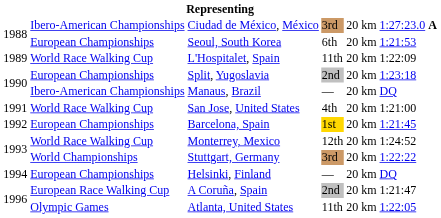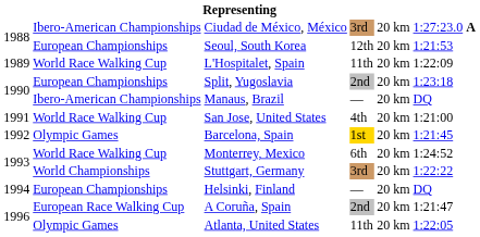 <table>
 <tr>
 <th colspan="6">Representing </th>
 </tr>
 <tr>
 <td rowspan=2>1988</td>
 <td><a href='#'>Ibero-American Championships</a></td>
 <td><a href='#'>Ciudad de México</a>, <a href='#'>México</a></td>
 <td bgcolor="cc9966">3rd</td>
 <td>20 km</td>
 <td><a href='#'>1:27:23.0</a> <strong>A</strong></td>
 </tr>
 <tr>
 <td><a href='#'>European Championships</a></td>
 <td><a href='#'>Seoul, South Korea</a></td>
-<td>6th</td>
+<td>12th</td>
 <td>20 km</td>
 <td><a href='#'>1:21:53</a></td>
 </tr>
 <tr>
 <td>1989</td>
 <td><a href='#'>World Race Walking Cup</a></td>
 <td><a href='#'>L'Hospitalet</a>, <a href='#'>Spain</a></td>
 <td>11th</td>
 <td>20 km</td>
 <td>1:22:09</td>
 </tr>
 <tr>
 <td rowspan=2>1990</td>
 <td><a href='#'>European Championships</a></td>
 <td><a href='#'>Split</a>, <a href='#'>Yugoslavia</a></td>
 <td bgcolor="silver">2nd</td>
 <td>20 km</td>
 <td><a href='#'>1:23:18</a></td>
 </tr>
 <tr>
 <td><a href='#'>Ibero-American Championships</a></td>
 <td><a href='#'>Manaus</a>, <a href='#'>Brazil</a></td>
 <td>—</td>
 <td>20 km</td>
 <td><a href='#'>DQ</a></td>
 </tr>
 <tr>
 <td>1991</td>
 <td><a href='#'>World Race Walking Cup</a></td>
 <td><a href='#'>San Jose</a>, <a href='#'>United States</a></td>
 <td>4th</td>
 <td>20 km</td>
 <td>1:21:00</td>
 </tr>
 <tr>
 <td>1992</td>
-<td><a href='#'>European Championships</a></td>
+<td><a href='#'>Olympic Games</a></td>
 <td><a href='#'>Barcelona, Spain</a></td>
 <td bgcolor="gold">1st</td>
 <td>20 km</td>
 <td><a href='#'>1:21:45</a></td>
 </tr>
 <tr>
 <td rowspan=2>1993</td>
 <td><a href='#'>World Race Walking Cup</a></td>
 <td><a href='#'>Monterrey, Mexico</a></td>
-<td>12th</td>
+<td>6th</td>
 <td>20 km</td>
 <td>1:24:52</td>
 </tr>
 <tr>
 <td><a href='#'>World Championships</a></td>
 <td><a href='#'>Stuttgart, Germany</a></td>
 <td bgcolor="cc9966">3rd</td>
 <td>20 km</td>
 <td><a href='#'>1:22:22</a></td>
 </tr>
 <tr>
 <td>1994</td>
 <td><a href='#'>European Championships</a></td>
 <td><a href='#'>Helsinki</a>, <a href='#'>Finland</a></td>
 <td>—</td>
 <td>20 km</td>
 <td><a href='#'>DQ</a></td>
 </tr>
 <tr>
 <td rowspan=2>1996</td>
 <td><a href='#'>European Race Walking Cup</a></td>
 <td><a href='#'>A Coruña</a>, <a href='#'>Spain</a></td>
 <td bgcolor="silver">2nd</td>
 <td>20 km</td>
 <td>1:21:47</td>
 </tr>
 <tr>
 <td><a href='#'>Olympic Games</a></td>
 <td><a href='#'>Atlanta, United States</a></td>
 <td>11th</td>
 <td>20 km</td>
 <td><a href='#'>1:22:05</a></td>
 </tr>
 </table>
